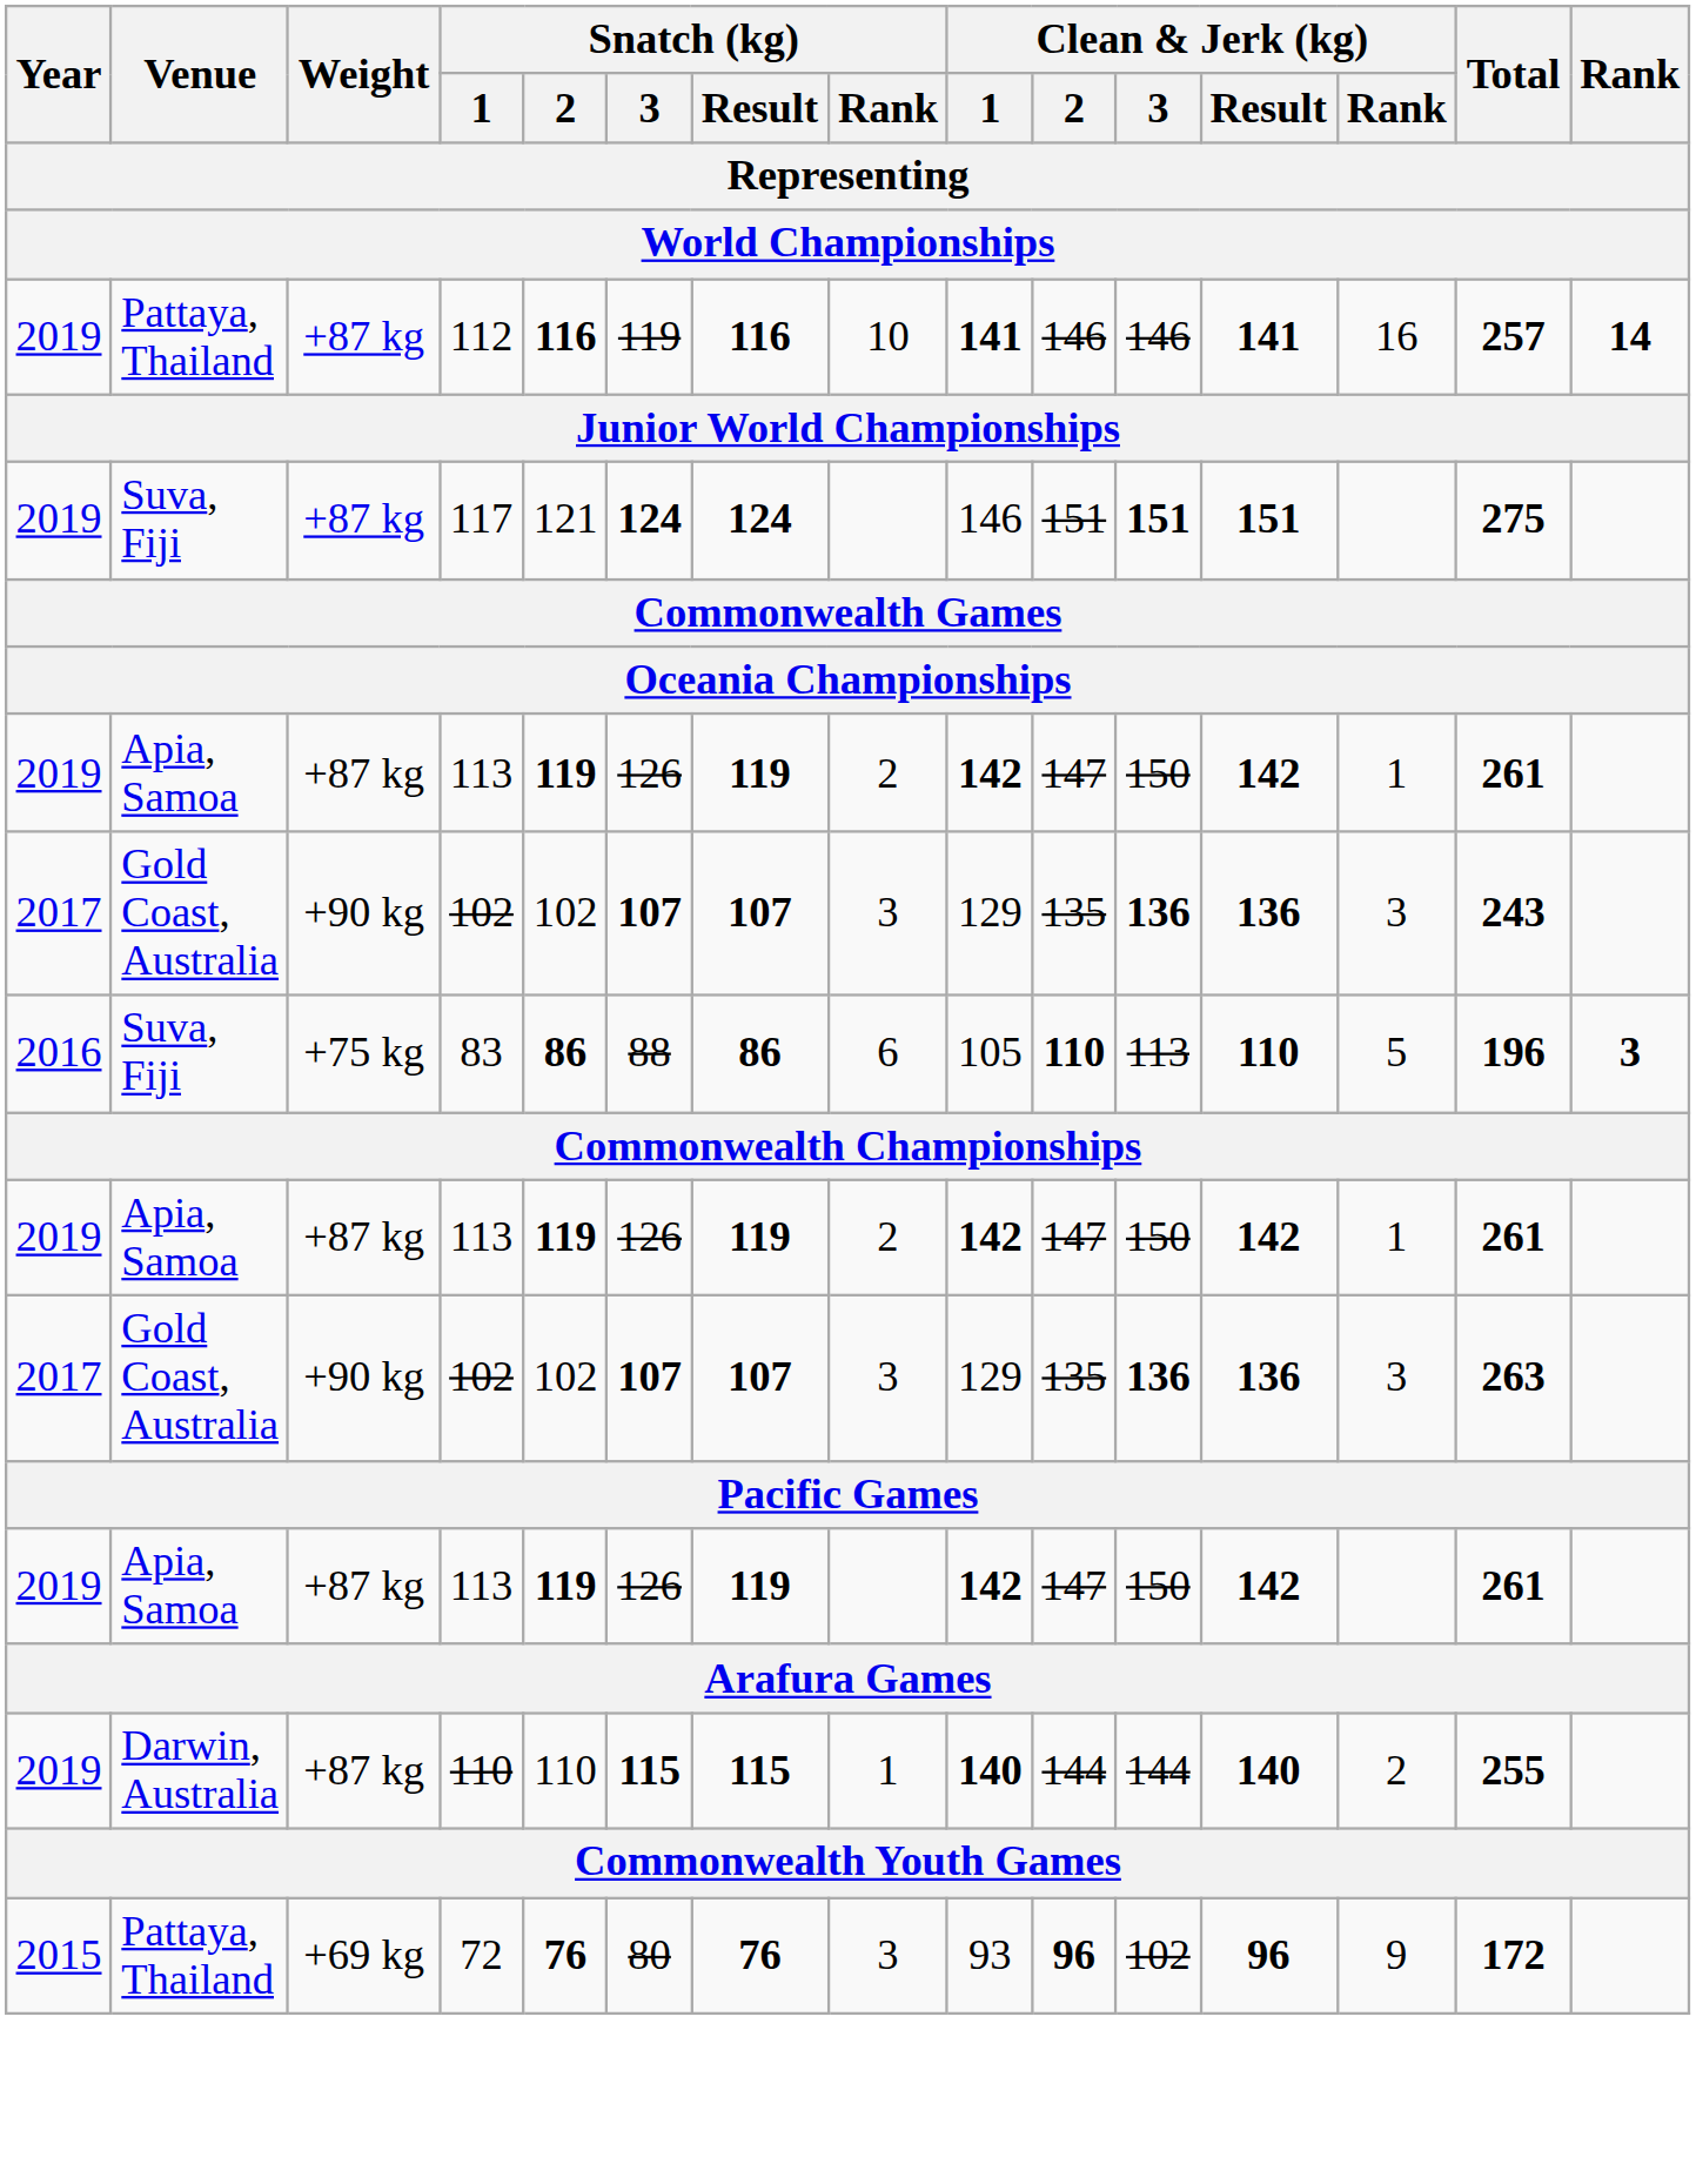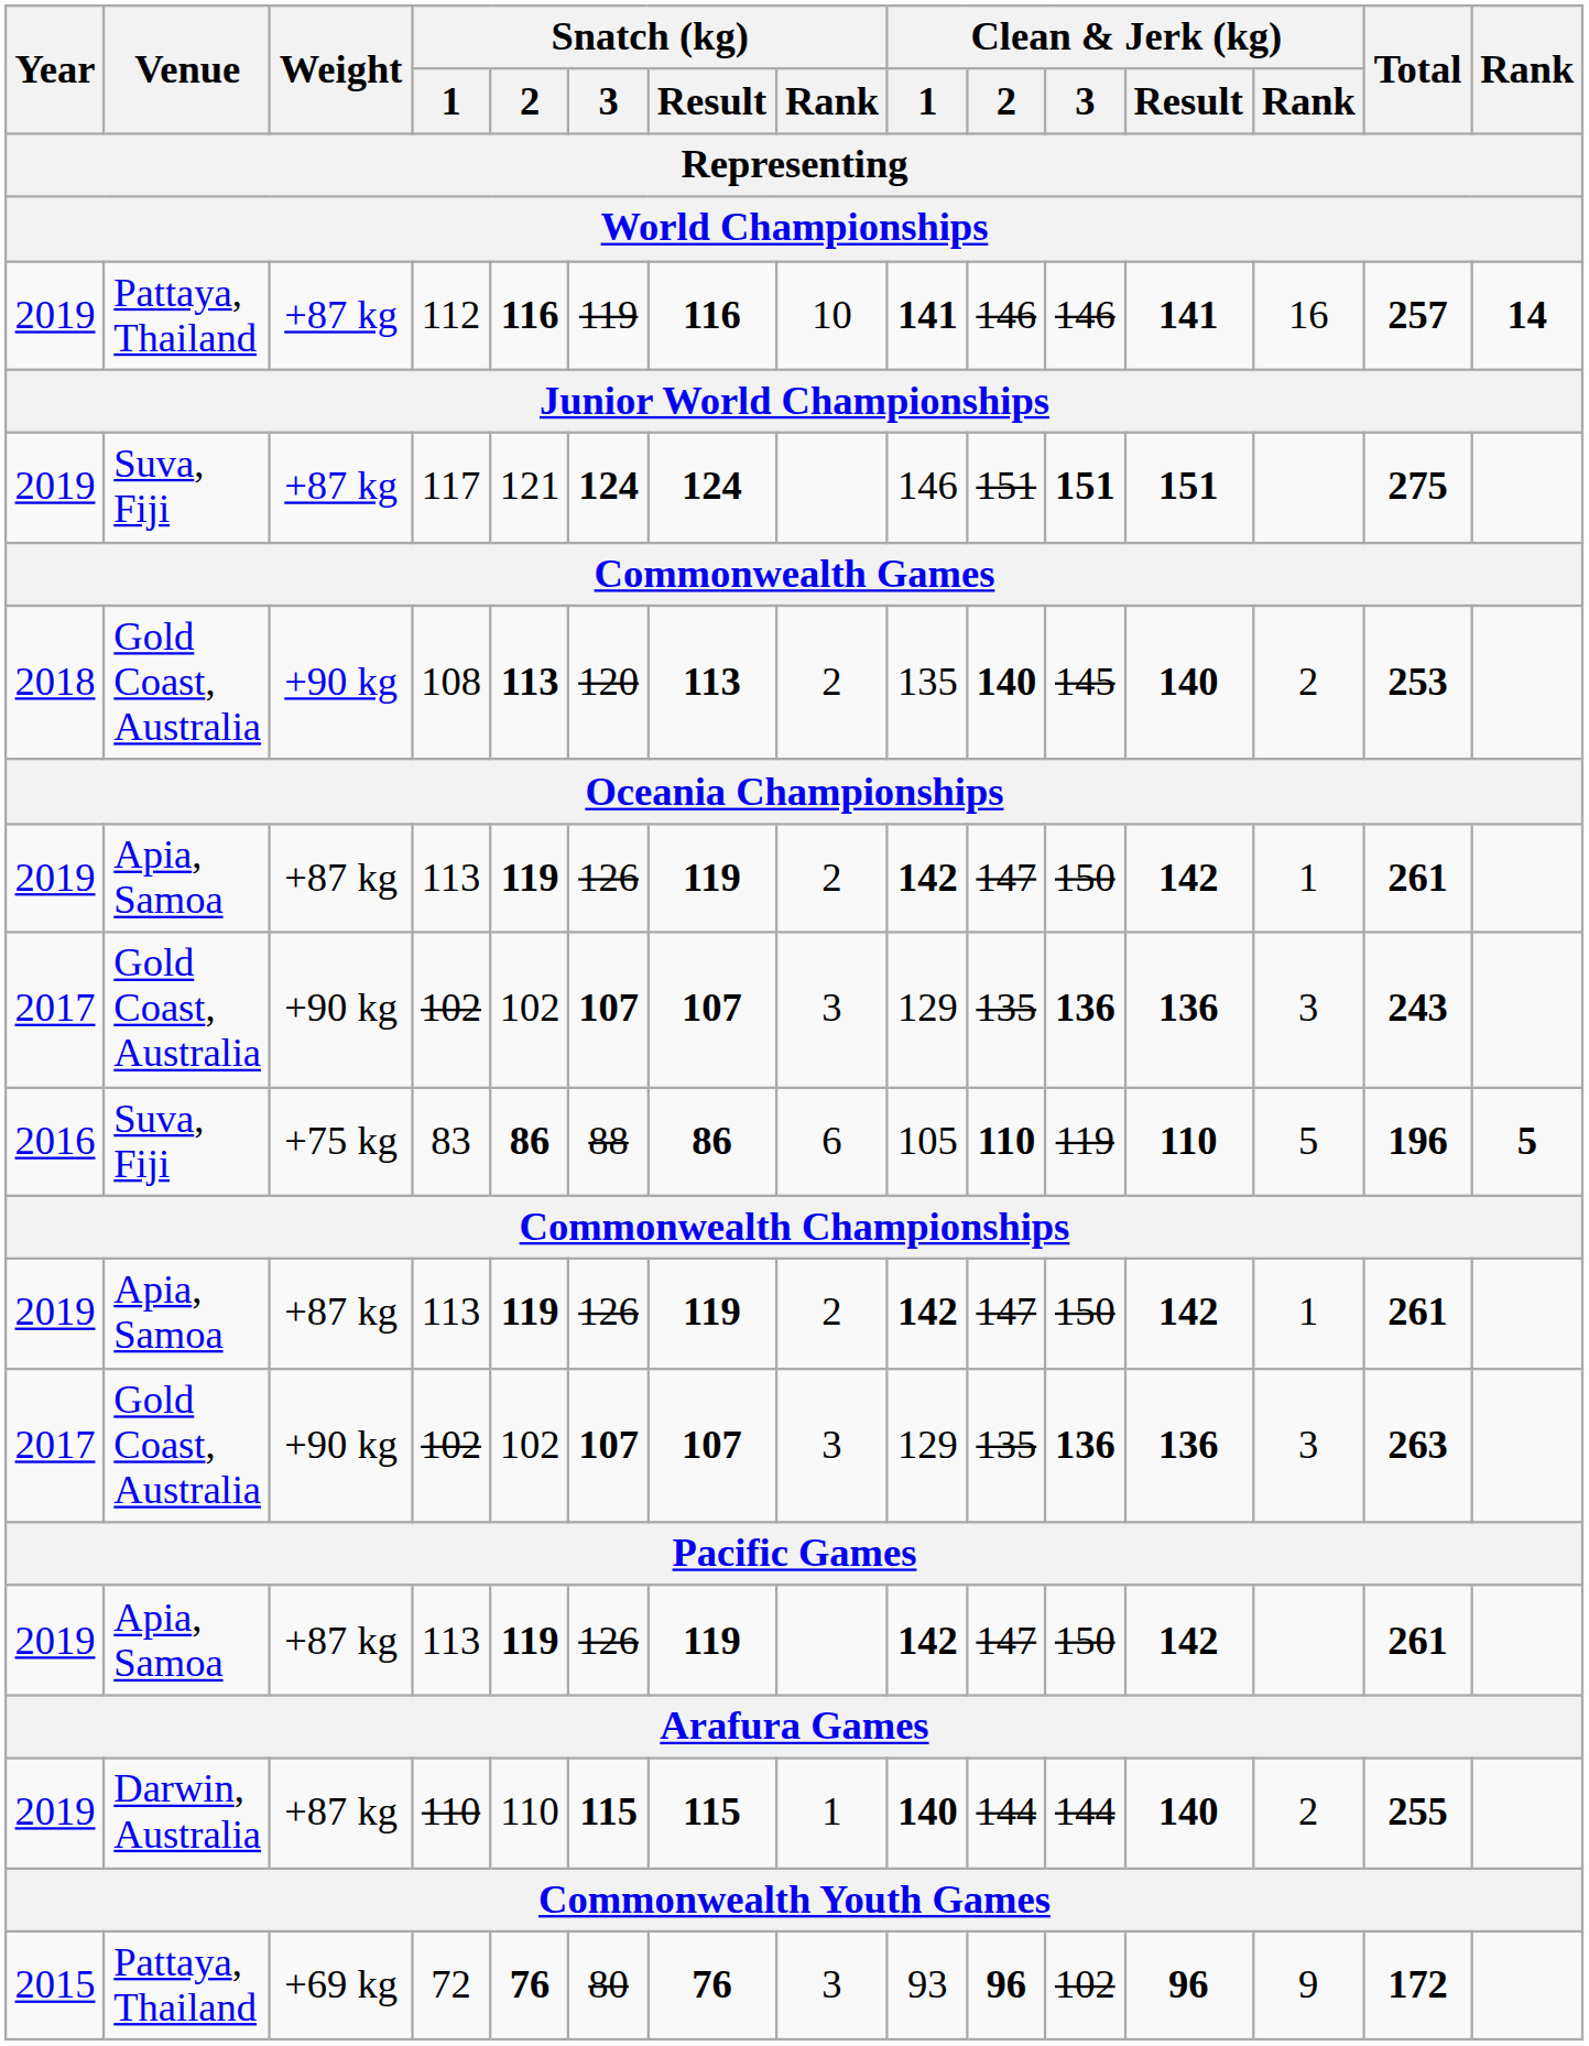 <table class = "wikitable" style="text-align:center;">
 <tr>
 <th rowspan=2 width=40>Year</th>
 <th rowspan=2 width=250>Venue</th>
 <th rowspan=2 width=60>Weight</th>
 <th colspan=5>Snatch (kg)</th>
 <th colspan=5>Clean & Jerk (kg)</th>
 <th rowspan=2 width=40>Total</th>
 <th rowspan=2 width=40>Rank</th>
 </tr>
 <tr>
 <th width=40>1</th>
 <th width=40>2</th>
 <th width=40>3</th>
 <th width=40>Result</th>
 <th width=40>Rank</th>
 <th width=40>1</th>
 <th width=40>2</th>
 <th width=40>3</th>
 <th width=40>Result</th>
 <th width=40>Rank</th>
 </tr>
 <tr>
 <th colspan=15>Representing </th>
 </tr>
 <tr>
 <th colspan=15><a href='#'>World Championships</a></th>
 </tr>
 <tr>
 <td><a href='#'>2019</a></td>
 <td align=left> <a href='#'>Pattaya</a>, <a href='#'>Thailand</a></td>
 <td><a href='#'>+87 kg</a></td>
 <td>112</td>
 <td><strong>116</strong></td>
 <td><s>119</s></td>
 <td><strong>116</strong></td>
 <td>10</td>
 <td><strong>141</strong></td>
 <td><s>146</s></td>
 <td><s>146</s></td>
 <td><strong>141</strong></td>
 <td>16</td>
 <td><strong>257</strong></td>
 <td><strong>14</strong></td>
 </tr>
 <tr>
 <th colspan=15><a href='#'>Junior World Championships</a></th>
 </tr>
 <tr>
 <td><a href='#'>2019</a></td>
 <td align=left> <a href='#'>Suva</a>, <a href='#'>Fiji</a></td>
 <td><a href='#'>+87 kg</a></td>
 <td>117</td>
 <td>121</td>
 <td><strong>124</strong></td>
 <td><strong>124</strong></td>
 <td></td>
 <td>146</td>
 <td><s>151</s></td>
 <td><strong>151</strong></td>
 <td><strong>151</strong></td>
 <td></td>
 <td><strong>275</strong></td>
 <td><strong></strong></td>
 </tr>
 <tr>
 <th colspan=15><a href='#'>Commonwealth Games</a></th>
 </tr>
 <tr>
+<td><a href='#'>2018</a></td>
+<td align=left> <a href='#'>Gold Coast</a>, <a href='#'>Australia</a></td>
+<td><a href='#'>+90 kg</a></td>
+<td>108</td>
+<td><strong>113</strong></td>
+<td><s>120</s></td>
+<td><strong>113</strong></td>
+<td>2</td>
+<td>135</td>
+<td><strong>140</strong></td>
+<td><s>145</s></td>
+<td><strong>140</strong></td>
+<td>2</td>
+<td><strong>253</strong></td>
+<td></td>
+</tr>
+<tr>
 <th colspan=15><a href='#'>Oceania Championships</a></th>
 </tr>
 <tr>
 <td><a href='#'>2019</a></td>
 <td align=left> <a href='#'>Apia</a>, <a href='#'>Samoa</a></td>
 <td>+87 kg</td>
 <td>113</td>
 <td><strong>119</strong></td>
 <td><s>126</s></td>
 <td><strong>119</strong></td>
 <td>2</td>
 <td><strong>142</strong></td>
 <td><s>147</s></td>
 <td><s>150</s></td>
 <td><strong>142</strong></td>
 <td>1</td>
 <td><strong>261</strong></td>
 <td><strong></strong></td>
 </tr>
 <tr>
 <td><a href='#'>2017</a></td>
 <td align=left> <a href='#'>Gold Coast</a>, <a href='#'>Australia</a></td>
 <td>+90 kg</td>
 <td><s>102</s></td>
 <td>102</td>
 <td><strong>107</strong></td>
 <td><strong>107</strong></td>
 <td>3</td>
 <td>129</td>
 <td><s>135</s></td>
 <td><strong>136</strong></td>
 <td><strong>136</strong></td>
 <td>3</td>
 <td><strong>243</strong></td>
 <td><strong></strong></td>
 </tr>
 <tr>
 <td><a href='#'>2016</a></td>
 <td align=left> <a href='#'>Suva</a>, <a href='#'>Fiji</a></td>
 <td>+75 kg</td>
 <td>83</td>
 <td><strong>86</strong></td>
 <td><s>88</s></td>
 <td><strong>86</strong></td>
 <td>6</td>
 <td>105</td>
 <td><strong>110</strong></td>
-<td><s>113</s></td>
+<td><s>119</s></td>
 <td><strong>110</strong></td>
 <td>5</td>
 <td><strong>196</strong></td>
-<td><strong>3</strong></td>
+<td><strong>5</strong></td>
 </tr>
 <tr>
 <th colspan=15><a href='#'>Commonwealth Championships</a></th>
 </tr>
 <tr>
 <td><a href='#'>2019</a></td>
 <td align=left> <a href='#'>Apia</a>, <a href='#'>Samoa</a></td>
 <td>+87 kg</td>
 <td>113</td>
 <td><strong>119</strong></td>
 <td><s>126</s></td>
 <td><strong>119</strong></td>
 <td>2</td>
 <td><strong>142</strong></td>
 <td><s>147</s></td>
 <td><s>150</s></td>
 <td><strong>142</strong></td>
 <td>1</td>
 <td><strong>261</strong></td>
 <td><strong></strong></td>
 </tr>
 <tr>
 <td><a href='#'>2017</a></td>
 <td align=left> <a href='#'>Gold Coast</a>, <a href='#'>Australia</a></td>
 <td>+90 kg</td>
 <td><s>102</s></td>
 <td>102</td>
 <td><strong>107</strong></td>
 <td><strong>107</strong></td>
 <td>3</td>
 <td>129</td>
 <td><s>135</s></td>
 <td><strong>136</strong></td>
 <td><strong>136</strong></td>
 <td>3</td>
 <td><strong>263</strong></td>
 <td><strong></strong></td>
 </tr>
 <tr>
 <th colspan=15><a href='#'>Pacific Games</a></th>
 </tr>
 <tr>
 <td><a href='#'>2019</a></td>
 <td align=left> <a href='#'>Apia</a>, <a href='#'>Samoa</a></td>
 <td>+87 kg</td>
 <td>113</td>
 <td><strong>119</strong></td>
 <td><s>126</s></td>
 <td><strong>119</strong></td>
 <td><strong></strong></td>
 <td><strong>142</strong></td>
 <td><s>147</s></td>
 <td><s>150</s></td>
 <td><strong>142</strong></td>
 <td><strong></strong></td>
 <td><strong>261</strong></td>
 <td><strong></strong></td>
 </tr>
 <tr>
 <th colspan=15><a href='#'>Arafura Games</a></th>
 </tr>
 <tr>
 <td><a href='#'>2019</a></td>
 <td align=left> <a href='#'>Darwin</a>, <a href='#'>Australia</a></td>
 <td>+87 kg</td>
 <td><s>110</s></td>
 <td>110</td>
 <td><strong>115</strong></td>
 <td><strong>115</strong></td>
 <td>1</td>
 <td><strong>140</strong></td>
 <td><s>144</s></td>
 <td><s>144</s></td>
 <td><strong>140</strong></td>
 <td>2</td>
 <td><strong>255</strong></td>
 <td><strong></strong></td>
 </tr>
 <tr>
 <th colspan=15><a href='#'>Commonwealth Youth Games</a></th>
 </tr>
 <tr>
 <td><a href='#'>2015</a></td>
 <td align=left> <a href='#'>Pattaya</a>, <a href='#'>Thailand</a></td>
 <td>+69 kg</td>
 <td>72</td>
 <td><strong>76</strong></td>
 <td><s>80</s></td>
 <td><strong>76</strong></td>
 <td>3</td>
 <td>93</td>
 <td><strong>96</strong></td>
 <td><s>102</s></td>
 <td><strong>96</strong></td>
 <td>9</td>
 <td><strong>172</strong></td>
 <td><strong></strong></td>
 </tr>
 </table>
